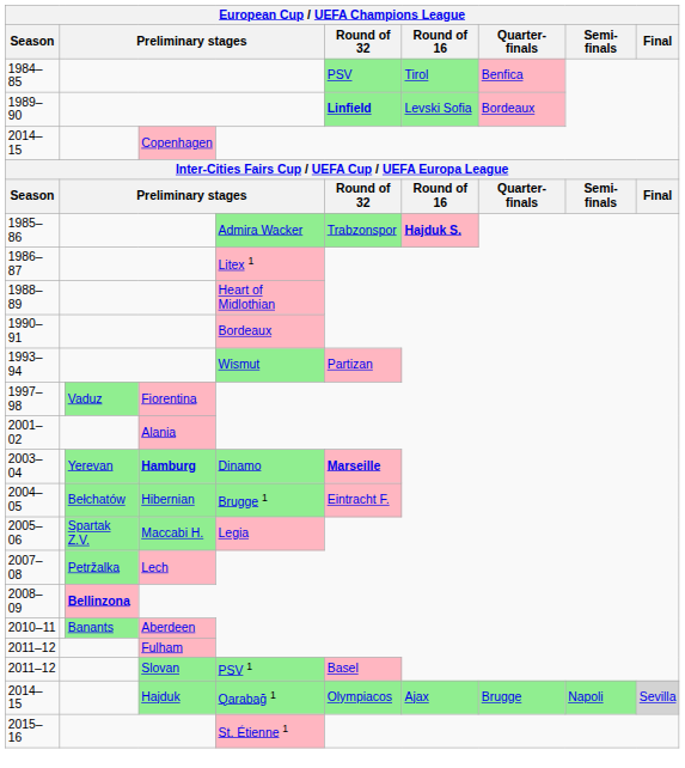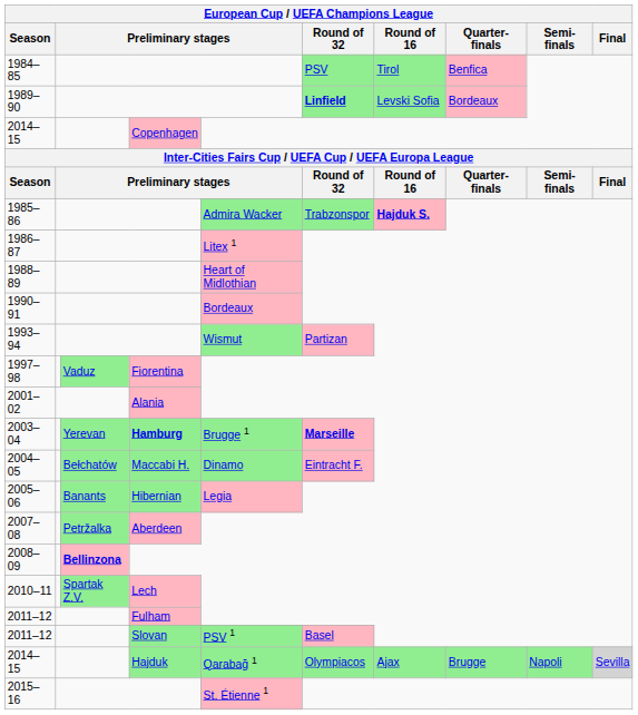 <table class="wikitable">
 <tr>
 <th colspan=20><a href='#'>European Cup</a> / <a href='#'>UEFA Champions League</a></th>
 </tr>
 <tr>
 <th>Season</th>
 <th colspan=10>Preliminary stages</th>
 <th>Round of 32</th>
 <th>Round of 16</th>
 <th>Quarter-finals</th>
 <th>Semi-finals</th>
 <th>Final</th>
 </tr>
 <tr>
 <td>1984–85</td>
 <td colspan=10></td>
 <td bgcolor=lightgreen> <a href='#'>PSV</a></td>
 <td bgcolor=lightgreen> <a href='#'>Tirol</a></td>
 <td bgcolor=lightpink> <a href='#'>Benfica</a></td>
 </tr>
 <tr>
 <td>1989–90</td>
 <td colspan=10></td>
 <td bgcolor=lightgreen><strong> <a href='#'>Linfield</a></strong></td>
 <td bgcolor=lightgreen> <a href='#'>Levski Sofia</a></td>
 <td bgcolor=lightpink> <a href='#'>Bordeaux</a></td>
 </tr>
 <tr>
 <td>2014–15</td>
 <td colspan=8></td>
 <td bgcolor=lightpink> <a href='#'>Copenhagen</a></td>
 </tr>
 <tr>
 <th colspan=20><a href='#'>Inter-Cities Fairs Cup</a> / <a href='#'>UEFA Cup</a> / <a href='#'>UEFA Europa League</a></th>
 </tr>
 <tr>
 <th>Season</th>
 <th colspan=10>Preliminary stages</th>
 <th>Round of 32</th>
 <th>Round of 16</th>
 <th>Quarter-finals</th>
 <th>Semi-finals</th>
 <th>Final</th>
 </tr>
 <tr>
 <td>1985–86</td>
 <td colspan=9></td>
 <td bgcolor=lightgreen> <a href='#'>Admira Wacker</a></td>
 <td bgcolor=lightgreen> <a href='#'>Trabzonspor</a></td>
 <td bgcolor=lightpink><strong> <a href='#'>Hajduk S.</a></strong></td>
 </tr>
 <tr>
 <td>1986–87</td>
 <td colspan=9></td>
 <td bgcolor=lightpink> <a href='#'>Litex</a> <sup>1</sup></td>
 </tr>
 <tr>
 <td>1988–89</td>
 <td colspan=9></td>
 <td bgcolor=lightpink> <a href='#'>Heart of Midlothian</a></td>
 </tr>
 <tr>
 <td>1990–91</td>
 <td colspan=9></td>
 <td bgcolor=lightpink> <a href='#'>Bordeaux</a></td>
 </tr>
 <tr>
 <td>1993–94</td>
 <td colspan=9></td>
 <td bgcolor=lightgreen> <a href='#'>Wismut</a></td>
 <td bgcolor=lightpink> <a href='#'>Partizan</a></td>
 </tr>
 <tr>
 <td>1997–98</td>
 <td colspan=7></td>
 <td bgcolor=lightgreen> <a href='#'>Vaduz</a></td>
 <td bgcolor=lightpink> <a href='#'>Fiorentina</a></td>
 </tr>
 <tr>
 <td>2001–02</td>
 <td colspan=8></td>
 <td bgcolor=lightpink> <a href='#'>Alania</a></td>
 </tr>
 <tr>
 <td>2003–04</td>
 <td colspan=7></td>
 <td bgcolor=lightgreen> <a href='#'>Yerevan</a></td>
 <td bgcolor=lightgreen><strong> <a href='#'>Hamburg</a></strong></td>
-<td bgcolor=lightgreen> <a href='#'>Dinamo</a></td>
+<td bgcolor=lightgreen> <a href='#'>Brugge</a> <sup>1</sup></td>
 <td bgcolor=lightpink><strong> <a href='#'>Marseille</a></strong></td>
 </tr>
 <tr>
 <td>2004–05</td>
 <td colspan=7></td>
 <td bgcolor=lightgreen> <a href='#'>Bełchatów</a></td>
-<td bgcolor=lightgreen> <a href='#'>Hibernian</a></td>
-<td bgcolor=lightgreen> <a href='#'>Brugge</a> <sup>1</sup></td>
+<td bgcolor=lightgreen> <a href='#'>Maccabi H.</a></td>
+<td bgcolor=lightgreen> <a href='#'>Dinamo</a></td>
 <td bgcolor=lightpink> <a href='#'>Eintracht F.</a></td>
 </tr>
 <tr>
 <td>2005–06</td>
 <td colspan=7></td>
-<td bgcolor=lightgreen> <a href='#'>Spartak Z.V.</a></td>
-<td bgcolor=lightgreen> <a href='#'>Maccabi H.</a></td>
+<td bgcolor=lightgreen> <a href='#'>Banants</a></td>
+<td bgcolor=lightgreen> <a href='#'>Hibernian</a></td>
 <td bgcolor=lightpink> <a href='#'>Legia</a></td>
 </tr>
 <tr>
 <td>2007–08</td>
 <td colspan=7></td>
 <td bgcolor=lightgreen> <a href='#'>Petržalka</a></td>
-<td bgcolor=lightpink> <a href='#'>Lech</a></td>
+<td bgcolor=lightpink> <a href='#'>Aberdeen</a></td>
 </tr>
 <tr>
 <td>2008–09</td>
 <td colspan=7></td>
 <td bgcolor=lightpink><strong> <a href='#'>Bellinzona</a></strong></td>
 </tr>
 <tr>
 <td>2010–11</td>
 <td colspan=7></td>
-<td bgcolor=lightgreen> <a href='#'>Banants</a></td>
-<td bgcolor=lightpink> <a href='#'>Aberdeen</a></td>
+<td bgcolor=lightgreen> <a href='#'>Spartak Z.V.</a></td>
+<td bgcolor=lightpink> <a href='#'>Lech</a></td>
 </tr>
 <tr>
 <td>2011–12</td>
 <td colspan=8></td>
 <td bgcolor=lightpink> <a href='#'>Fulham</a></td>
 </tr>
 <tr>
 <td>2011–12</td>
 <td colspan=8></td>
 <td bgcolor=lightgreen> <a href='#'>Slovan</a></td>
 <td bgcolor=lightgreen> <a href='#'>PSV</a> <sup>1</sup></td>
 <td bgcolor=lightpink> <a href='#'>Basel</a></td>
 </tr>
 <tr>
 <td>2014–15</td>
 <td colspan=8></td>
 <td bgcolor=lightgreen> <a href='#'>Hajduk</a></td>
 <td bgcolor=lightgreen> <a href='#'>Qarabağ</a> <sup>1</sup></td>
 <td bgcolor=lightgreen> <a href='#'>Olympiacos</a></td>
 <td bgcolor=lightgreen> <a href='#'>Ajax</a></td>
 <td bgcolor=lightgreen> <a href='#'>Brugge</a></td>
 <td bgcolor=lightgreen> <a href='#'>Napoli</a></td>
 <td bgcolor=lightgrey> <a href='#'>Sevilla</a></td>
 </tr>
 <tr>
 <td>2015–16</td>
 <td colspan=9></td>
 <td bgcolor=lightpink> <a href='#'>St. Étienne</a> <sup>1</sup></td>
 </tr>
 </table>
